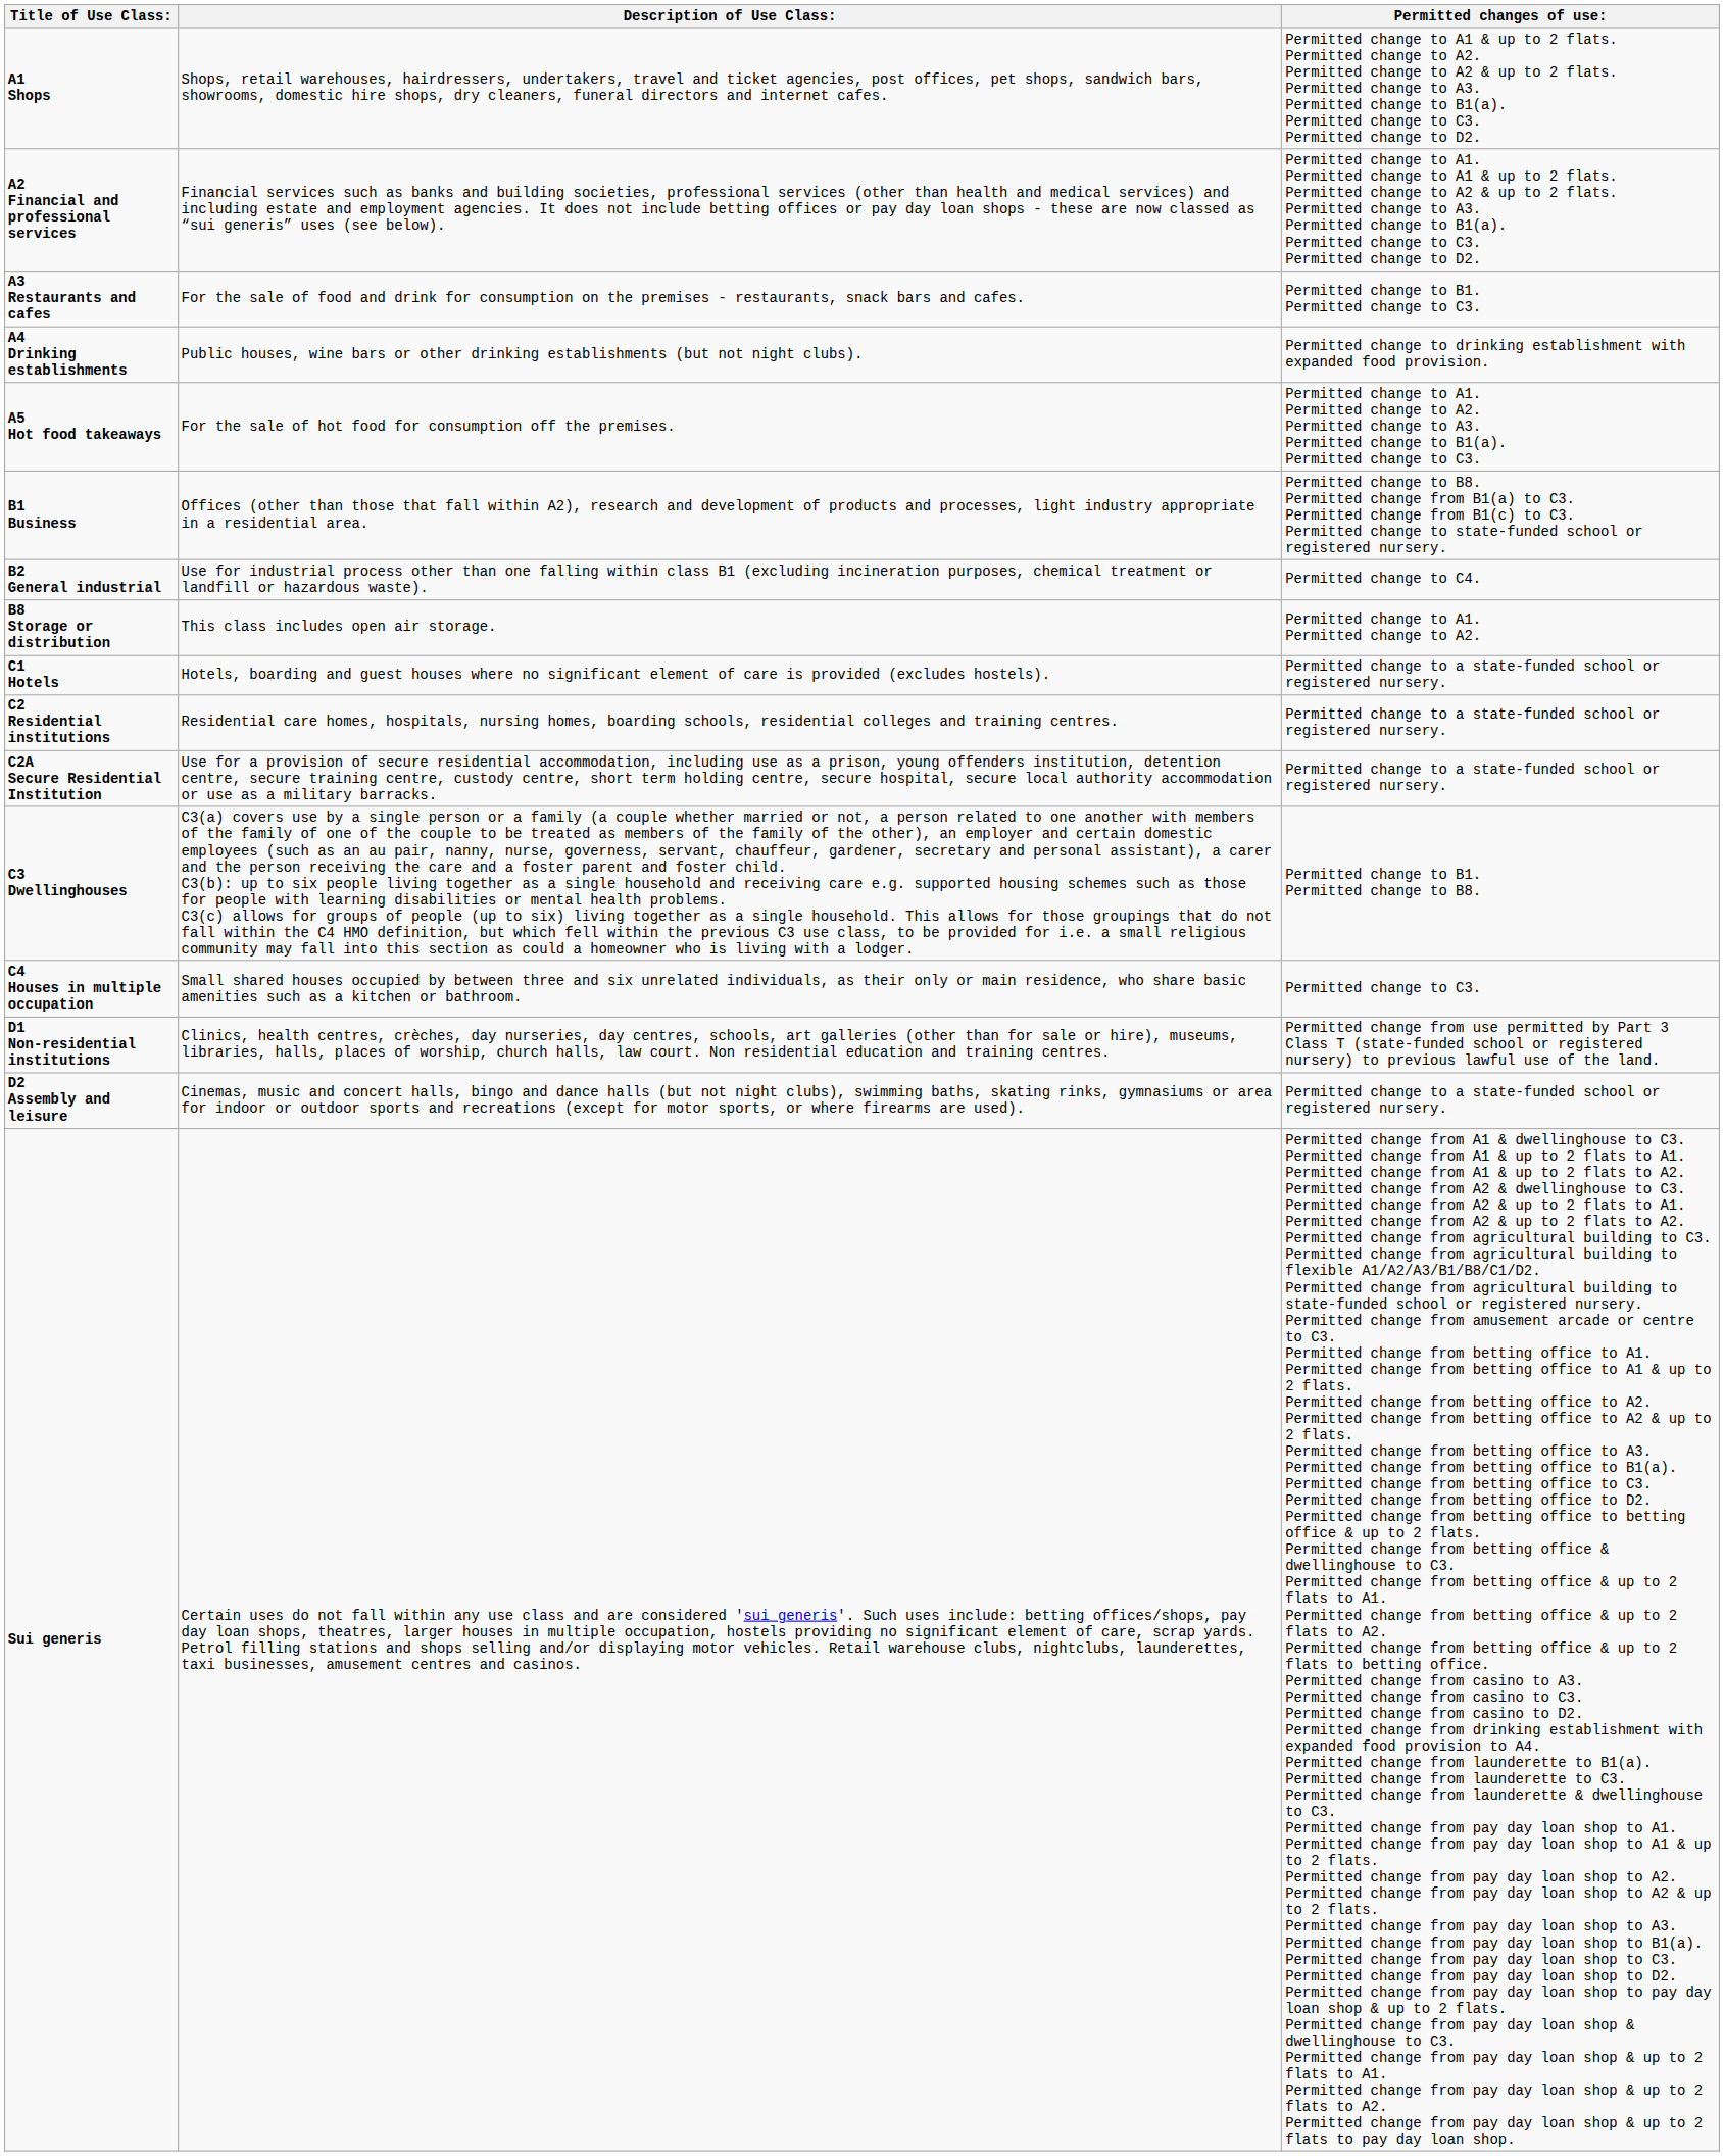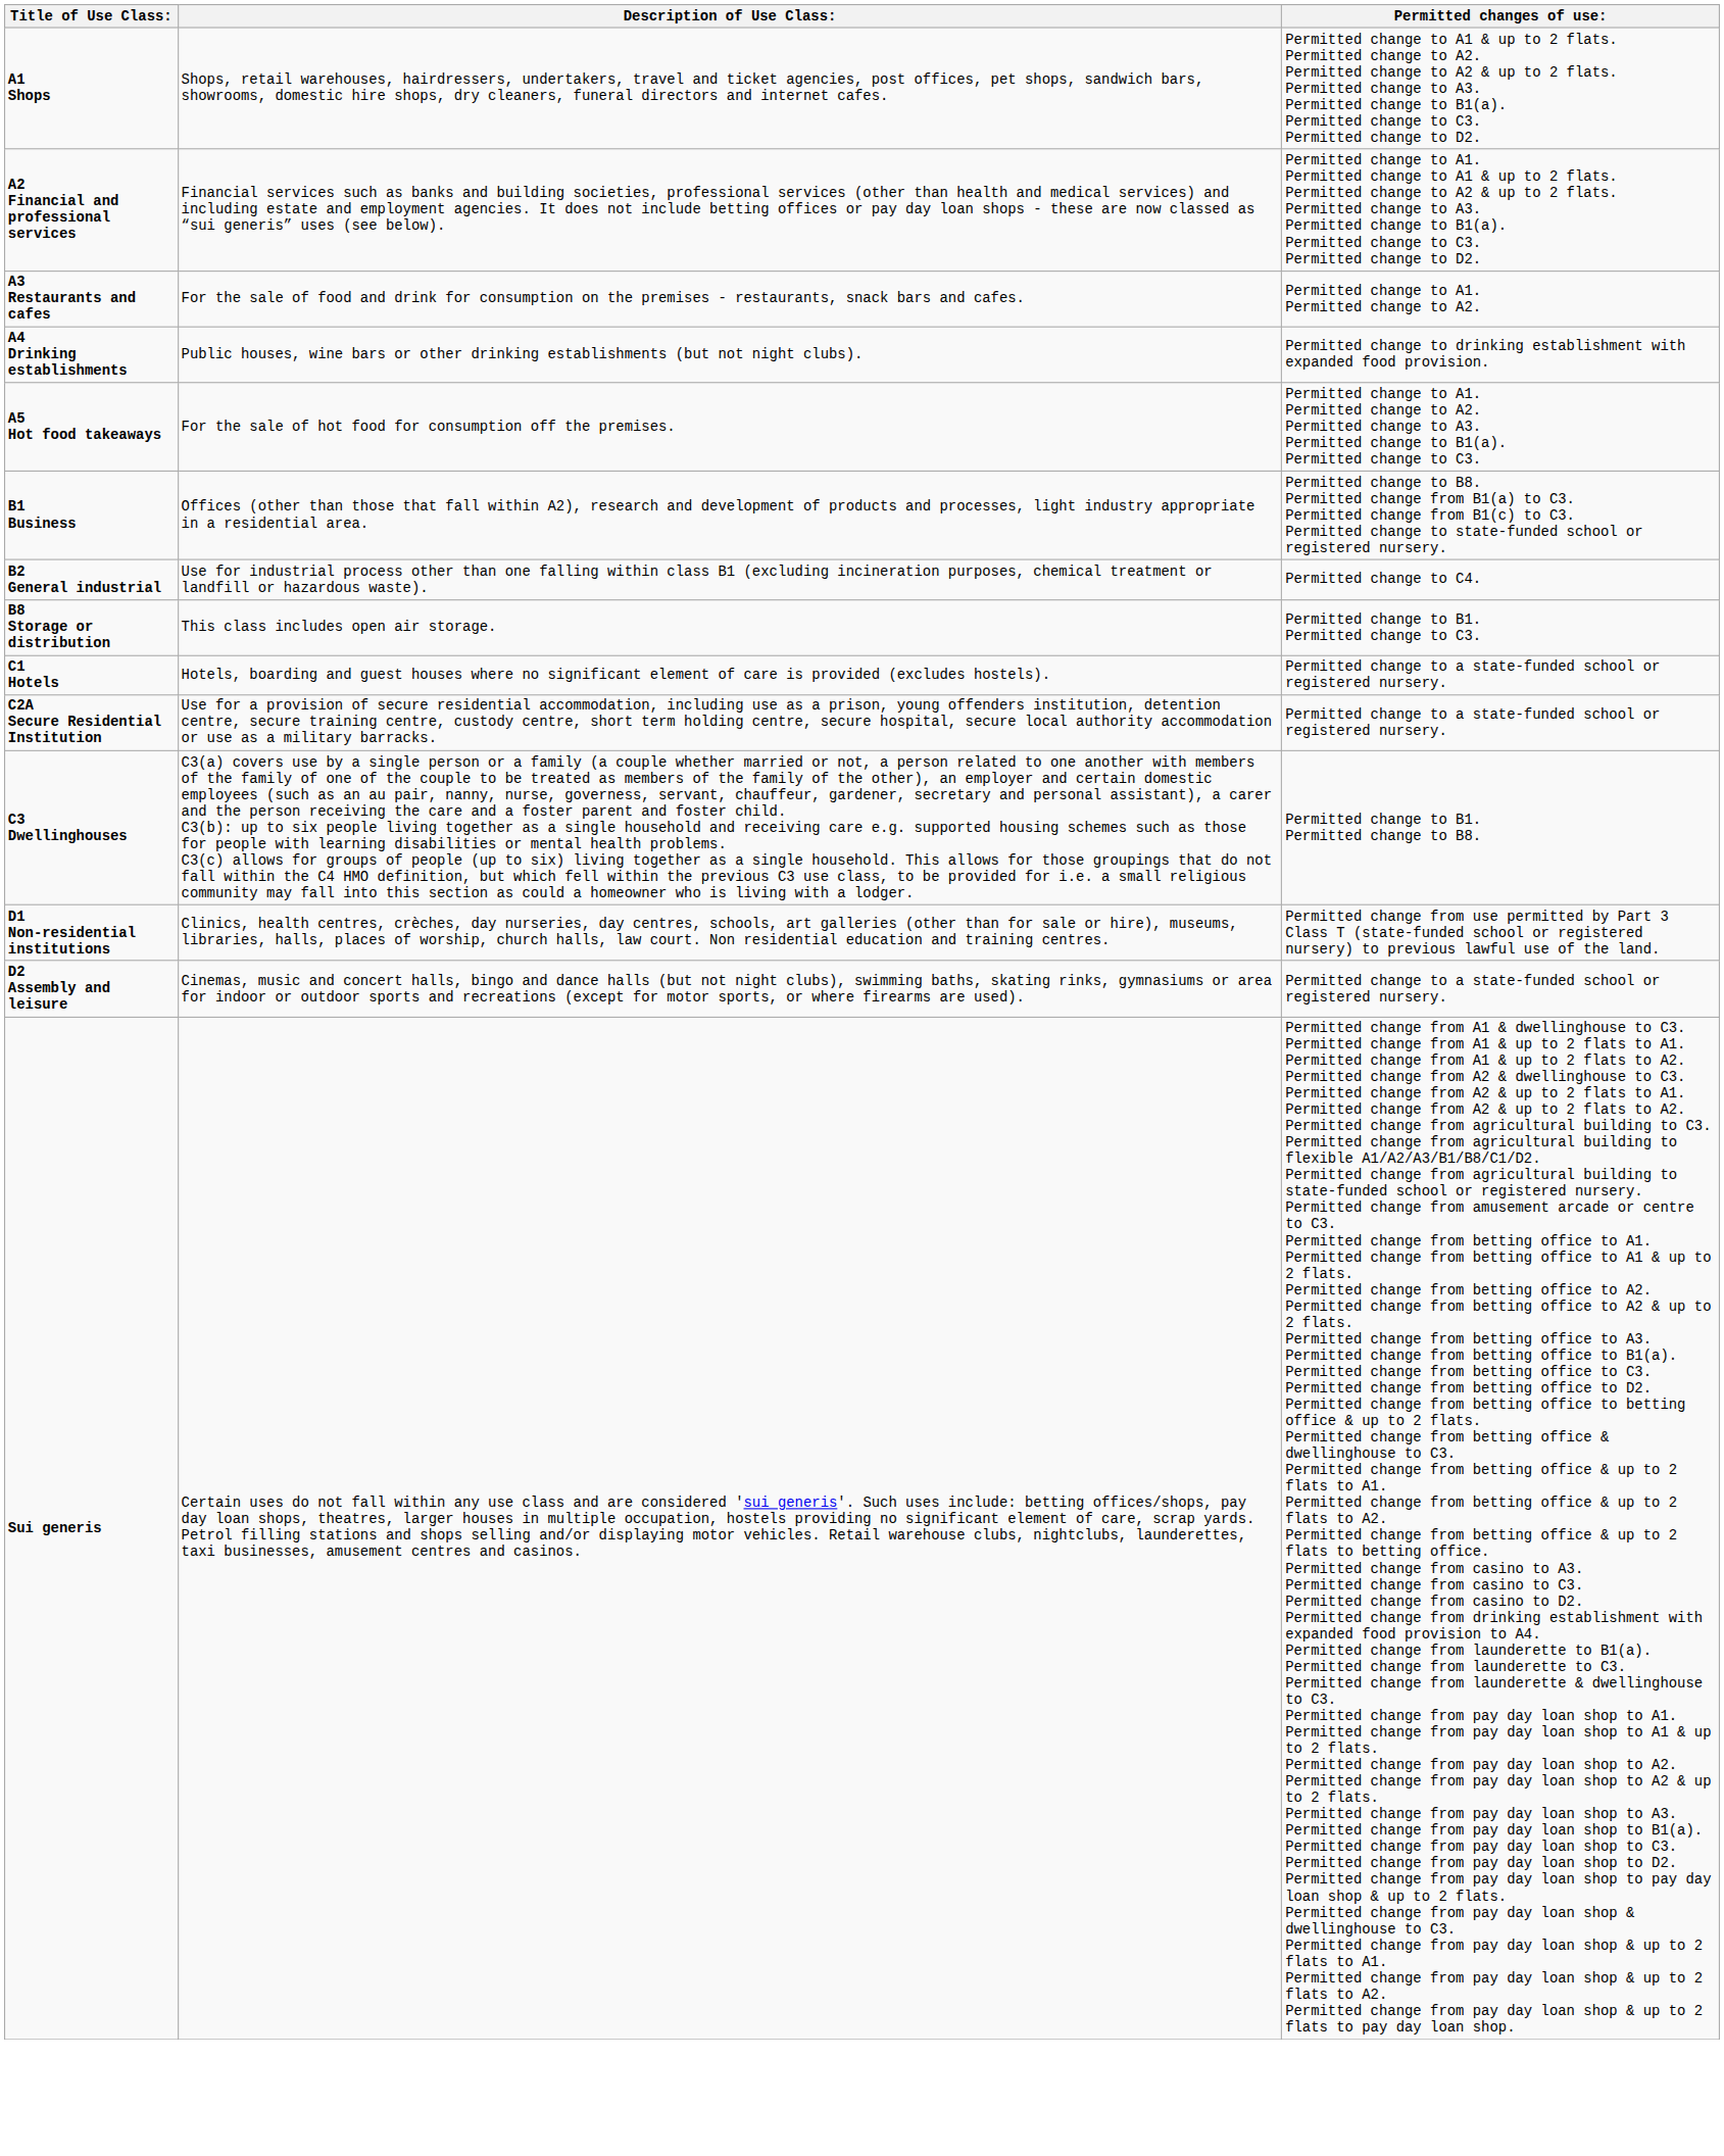 <table class="wikitable" style="text-align:left">
 <tr>
 <th>Title of Use Class:</th>
 <th>Description of Use Class:</th>
 <th>Permitted changes of use:</th>
 </tr>
 <tr>
 <td><strong>A1<br>Shops</strong></td>
 <td>Shops, retail warehouses, hairdressers, undertakers, travel and ticket agencies, post offices, pet shops, sandwich bars, showrooms, domestic hire shops, dry cleaners, funeral directors and internet cafes.</td>
 <td>Permitted change to A1 & up to 2 flats.<br>Permitted change to A2.<br>Permitted change to A2 & up to 2 flats.<br>Permitted change to A3.<br>Permitted change to B1(a).<br>Permitted change to C3.<br>Permitted change to D2.</td>
 </tr>
 <tr>
 <td><strong>A2<br>Financial and professional services</strong></td>
 <td>Financial services such as banks and building societies, professional services (other than health and medical services) and including estate and employment agencies. It does not include betting offices or pay day loan shops - these are now classed as “sui generis” uses (see below).</td>
 <td>Permitted change to A1.<br>Permitted change to A1 & up to 2 flats.<br>Permitted change to A2 & up to 2 flats.<br>Permitted change to A3.<br>Permitted change to B1(a).<br>Permitted change to C3.<br>Permitted change to D2.</td>
 </tr>
 <tr>
 <td><strong>A3<br>Restaurants and cafes</strong></td>
 <td>For the sale of food and drink for consumption on the premises - restaurants, snack bars and cafes.</td>
-<td>Permitted change to B1.<br>Permitted change to C3.</td>
+<td>Permitted change to A1.<br>Permitted change to A2.</td>
 </tr>
 <tr>
 <td><strong>A4<br>Drinking establishments</strong></td>
 <td>Public houses, wine bars or other drinking establishments (but not night clubs).</td>
 <td>Permitted change to drinking establishment with expanded food provision.</td>
 </tr>
 <tr>
 <td><strong>A5<br>Hot food takeaways</strong></td>
 <td>For the sale of hot food for consumption off the premises.</td>
 <td>Permitted change to A1.<br>Permitted change to A2.<br>Permitted change to A3.<br>Permitted change to B1(a).<br>Permitted change to C3.</td>
 </tr>
 <tr>
 <td><strong>B1<br>Business</strong></td>
 <td>Offices (other than those that fall within A2), research and development of products and processes, light industry appropriate in a residential area.</td>
 <td>Permitted change to B8.<br>Permitted change from B1(a) to C3.<br>Permitted change from B1(c) to C3.<br>Permitted change to state-funded school or registered nursery.</td>
 </tr>
 <tr>
 <td><strong>B2<br>General industrial</strong></td>
 <td>Use for industrial process other than one falling within class B1 (excluding incineration purposes, chemical treatment or landfill or hazardous waste).</td>
 <td>Permitted change to C4.</td>
 </tr>
 <tr>
 <td><strong>B8<br>Storage or distribution</strong></td>
 <td>This class includes open air storage.</td>
-<td>Permitted change to A1.<br>Permitted change to A2.</td>
+<td>Permitted change to B1.<br>Permitted change to C3.</td>
 </tr>
 <tr>
 <td><strong>C1<br>Hotels</strong></td>
 <td>Hotels, boarding and guest houses where no significant element of care is provided (excludes hostels).</td>
-<td>Permitted change to a state-funded school or registered nursery.</td>
-</tr>
-<tr>
-<td><strong>C2<br>Residential institutions</strong></td>
-<td>Residential care homes, hospitals, nursing homes, boarding schools, residential colleges and training centres.</td>
 <td>Permitted change to a state-funded school or registered nursery.</td>
 </tr>
 <tr>
 <td><strong>C2A<br>Secure Residential Institution</strong></td>
 <td>Use for a provision of secure residential accommodation, including use as a prison, young offenders institution, detention centre, secure training centre, custody centre, short term holding centre, secure hospital, secure local authority accommodation or use as a military barracks.</td>
 <td>Permitted change to a state-funded school or registered nursery.</td>
 </tr>
 <tr>
 <td><strong>C3<br>Dwellinghouses</strong></td>
 <td>C3(a) covers use by a single person or a family (a couple whether married or not, a person related to one another with members of the family of one of the couple to be treated as members of the family of the other), an employer and certain domestic employees (such as an au pair, nanny, nurse, governess, servant, chauffeur, gardener, secretary and personal assistant), a carer and the person receiving the care and a foster parent and foster child.<br>C3(b): up to six people living together as a single household and receiving care e.g. supported housing schemes such as those for people with learning disabilities or mental health problems.<br>C3(c) allows for groups of people (up to six) living together as a single household. This allows for those groupings that do not fall within the C4 HMO definition, but which fell within the previous C3 use class, to be provided for i.e. a small religious community may fall into this section as could a homeowner who is living with a lodger.</td>
 <td>Permitted change to B1.<br>Permitted change to B8.</td>
-</tr>
-<tr>
-<td><strong>C4<br>Houses in multiple occupation</strong></td>
-<td>Small shared houses occupied by between three and six unrelated individuals, as their only or main residence, who share basic amenities such as a kitchen or bathroom.</td>
-<td>Permitted change to C3.</td>
 </tr>
 <tr>
 <td><strong>D1<br>Non-residential institutions</strong></td>
 <td>Clinics, health centres, crèches, day nurseries, day centres, schools, art galleries (other than for sale or hire), museums, libraries, halls, places of worship, church halls, law court. Non residential education and training centres.</td>
 <td>Permitted change from use permitted by Part 3 Class T (state-funded school or registered nursery) to previous lawful use of the land.</td>
 </tr>
 <tr>
 <td><strong>D2<br>Assembly and leisure</strong></td>
 <td>Cinemas, music and concert halls, bingo and dance halls (but not night clubs), swimming baths, skating rinks, gymnasiums or area for indoor or outdoor sports and recreations (except for motor sports, or where firearms are used).</td>
 <td>Permitted change to a state-funded school or registered nursery.</td>
 </tr>
 <tr>
 <td><strong>Sui generis</strong></td>
 <td>Certain uses do not fall within any use class and are considered '<a href='#'>sui generis</a>'. Such uses include: betting offices/shops, pay day loan shops, theatres, larger houses in multiple occupation, hostels providing no significant element of care, scrap yards. Petrol filling stations and shops selling and/or displaying motor vehicles. Retail warehouse clubs, nightclubs, launderettes, taxi businesses, amusement centres and casinos.</td>
 <td>Permitted change from A1 & dwellinghouse to C3.<br>Permitted change from A1 & up to 2 flats to A1.<br>Permitted change from A1 & up to 2 flats to A2.<br>Permitted change from A2 & dwellinghouse to C3.<br>Permitted change from A2 & up to 2 flats to A1.<br>Permitted change from A2 & up to 2 flats to A2.<br>Permitted change from agricultural building to C3.<br>Permitted change from agricultural building to flexible A1/A2/A3/B1/B8/C1/D2.<br>Permitted change from agricultural building to state-funded school or registered nursery.<br>Permitted change from amusement arcade or centre to C3.<br>Permitted change from betting office to A1.<br>Permitted change from betting office to A1 & up to 2 flats.<br>Permitted change from betting office to A2.<br>Permitted change from betting office to A2 & up to 2 flats.<br>Permitted change from betting office to A3.<br>Permitted change from betting office to B1(a).<br>Permitted change from betting office to C3.<br>Permitted change from betting office to D2.<br>Permitted change from betting office to betting office & up to 2 flats.<br>Permitted change from betting office & dwellinghouse to C3.<br>Permitted change from betting office & up to 2 flats to A1.<br>Permitted change from betting office & up to 2 flats to A2.<br>Permitted change from betting office & up to 2 flats to betting office.<br>Permitted change from casino to A3.<br>Permitted change from casino to C3.<br>Permitted change from casino to D2.<br>Permitted change from drinking establishment with expanded food provision to A4.<br>Permitted change from launderette to B1(a).<br>Permitted change from launderette to C3.<br>Permitted change from launderette & dwellinghouse to C3.<br>Permitted change from pay day loan shop to A1.<br>Permitted change from pay day loan shop to A1 & up to 2 flats.<br>Permitted change from pay day loan shop to A2.<br>Permitted change from pay day loan shop to A2 & up to 2 flats.<br>Permitted change from pay day loan shop to A3.<br>Permitted change from pay day loan shop to B1(a).<br>Permitted change from pay day loan shop to C3.<br>Permitted change from pay day loan shop to D2.<br>Permitted change from pay day loan shop to pay day loan shop & up to 2 flats.<br>Permitted change from pay day loan shop & dwellinghouse to C3.<br>Permitted change from pay day loan shop & up to 2 flats to A1.<br>Permitted change from pay day loan shop & up to 2 flats to A2.<br>Permitted change from pay day loan shop & up to 2 flats to pay day loan shop.</td>
 </tr>
 </table>
